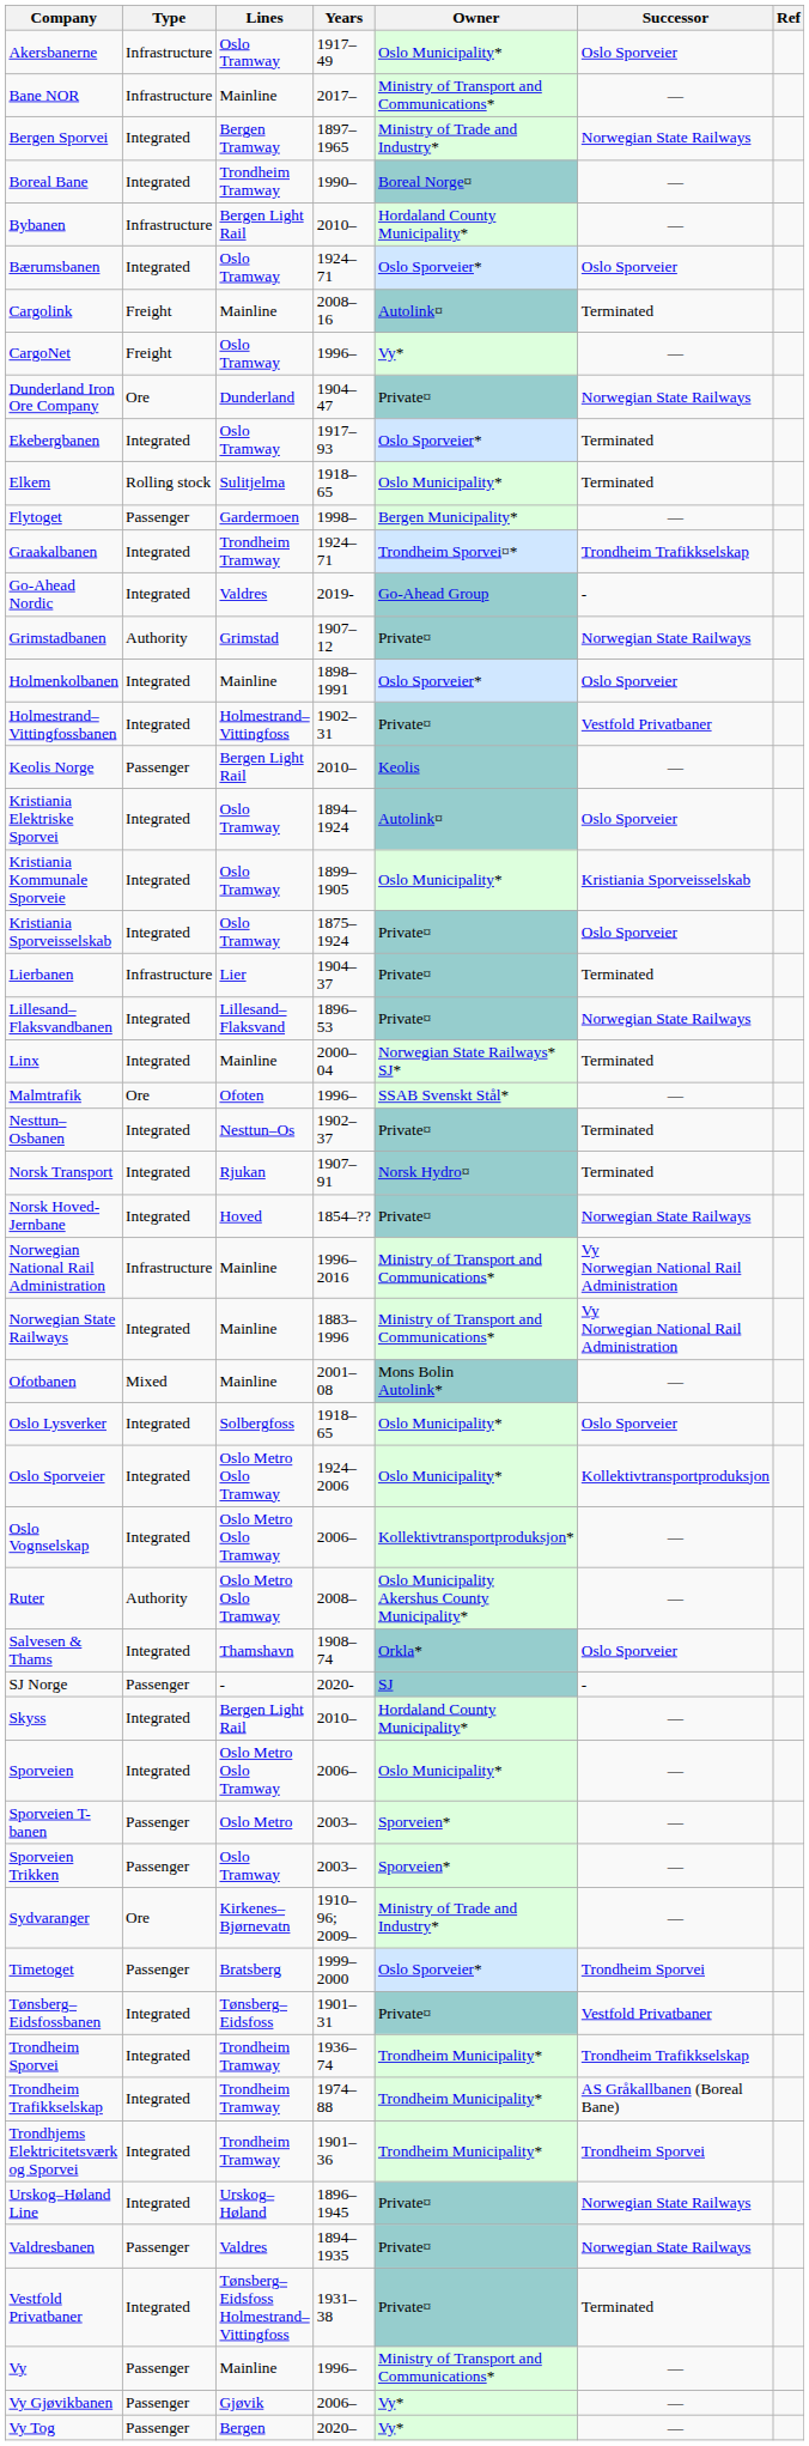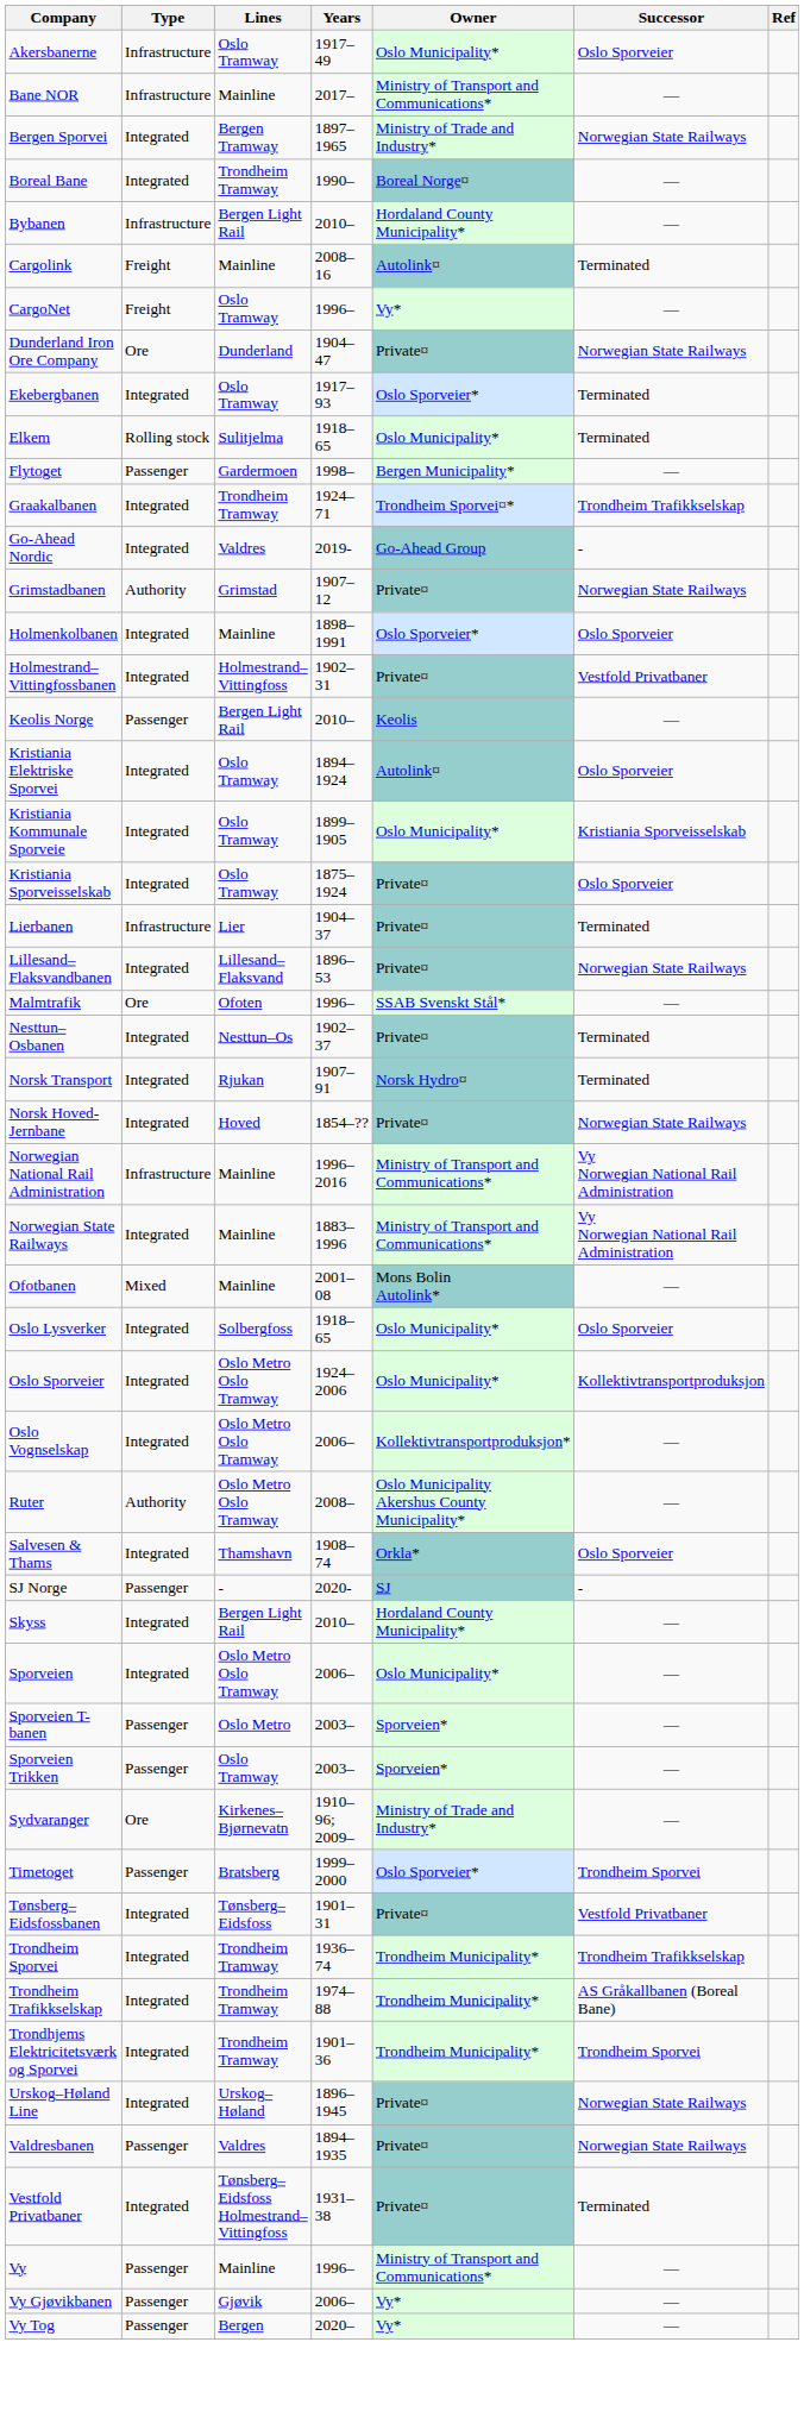 <table class="wikitable sortable">
 <tr>
 <th>Company</th>
 <th>Type</th>
 <th>Lines</th>
 <th>Years</th>
 <th>Owner</th>
 <th>Successor</th>
 <th class="unsortable">Ref</th>
 </tr>
 <tr>
 <td><a href='#'>Akersbanerne</a></td>
 <td>Infrastructure</td>
 <td><a href='#'>Oslo Tramway</a></td>
 <td>1917–49</td>
 <td style="background-color:#DDFFDD"><a href='#'>Oslo Municipality</a>*</td>
 <td><a href='#'>Oslo Sporveier</a></td>
 <td></td>
 </tr>
 <tr>
 <td><a href='#'>Bane NOR</a></td>
 <td>Infrastructure</td>
 <td>Mainline</td>
 <td>2017–</td>
 <td style="background-color:#DDFFDD"><a href='#'>Ministry of Transport and Communications</a>*</td>
 <td align=center>—</td>
 <td></td>
 </tr>
 <tr>
 <td><a href='#'>Bergen Sporvei</a></td>
 <td>Integrated</td>
 <td><a href='#'>Bergen Tramway</a></td>
 <td>1897–1965</td>
 <td style="background-color:#DDFFDD"><a href='#'>Ministry of Trade and Industry</a>*</td>
 <td><a href='#'>Norwegian State Railways</a></td>
 <td></td>
 </tr>
 <tr>
 <td><a href='#'>Boreal Bane</a></td>
 <td>Integrated</td>
 <td><a href='#'>Trondheim Tramway</a></td>
 <td>1990–</td>
 <td style="background-color:#96CDCD"><a href='#'>Boreal Norge</a>¤</td>
 <td align=center>—</td>
 <td></td>
 </tr>
 <tr>
 <td><a href='#'>Bybanen</a></td>
 <td>Infrastructure</td>
 <td><a href='#'>Bergen Light Rail</a></td>
 <td>2010–</td>
 <td style="background-color:#DDFFDD"><a href='#'>Hordaland County Municipality</a>*</td>
 <td align=center>—</td>
-<td></td>
-</tr>
-<tr>
-<td><a href='#'>Bærumsbanen</a></td>
-<td>Integrated</td>
-<td><a href='#'>Oslo Tramway</a></td>
-<td>1924–71</td>
-<td style="background-color:#D0E7FF"><a href='#'>Oslo Sporveier</a>*</td>
-<td><a href='#'>Oslo Sporveier</a></td>
 <td></td>
 </tr>
 <tr>
 <td><a href='#'>Cargolink</a></td>
 <td>Freight</td>
 <td>Mainline</td>
 <td>2008–16</td>
 <td style="background-color:#96CDCD"><a href='#'>Autolink</a>¤</td>
 <td>Terminated</td>
 <td></td>
 </tr>
 <tr>
 <td><a href='#'>CargoNet</a></td>
 <td>Freight</td>
 <td><a href='#'>Oslo Tramway</a></td>
 <td>1996–</td>
 <td style="background-color:#DDFFDD"><a href='#'>Vy</a>*</td>
 <td align=center>—</td>
 <td></td>
 </tr>
 <tr>
 <td><a href='#'>Dunderland Iron Ore Company</a></td>
 <td>Ore</td>
 <td><a href='#'>Dunderland</a></td>
 <td>1904–47</td>
 <td style="background-color:#96CDCD">Private¤</td>
 <td><a href='#'>Norwegian State Railways</a></td>
 <td></td>
 </tr>
 <tr>
 <td><a href='#'>Ekebergbanen</a></td>
 <td>Integrated</td>
 <td><a href='#'>Oslo Tramway</a></td>
 <td>1917–93</td>
 <td style="background-color:#D0E7FF"><a href='#'>Oslo Sporveier</a>*</td>
 <td>Terminated</td>
 <td></td>
 </tr>
 <tr>
 <td><a href='#'>Elkem</a></td>
 <td>Rolling stock</td>
 <td><a href='#'>Sulitjelma</a></td>
 <td>1918–65</td>
 <td style="background-color:#DDFFDD"><a href='#'>Oslo Municipality</a>*</td>
 <td>Terminated</td>
 <td></td>
 </tr>
 <tr>
 <td><a href='#'>Flytoget</a></td>
 <td>Passenger</td>
 <td><a href='#'>Gardermoen</a></td>
 <td>1998–</td>
 <td style="background-color:#DDFFDD"><a href='#'>Bergen Municipality</a>*</td>
 <td align=center>—</td>
 <td></td>
 </tr>
 <tr>
 <td><a href='#'>Graakalbanen</a></td>
 <td>Integrated</td>
 <td><a href='#'>Trondheim Tramway</a></td>
 <td>1924–71</td>
 <td style="background-color:#D0E7FF"><a href='#'>Trondheim Sporvei</a>¤*</td>
 <td><a href='#'>Trondheim Trafikkselskap</a></td>
 <td></td>
 </tr>
 <tr>
 <td><a href='#'>Go-Ahead Nordic</a></td>
 <td>Integrated</td>
 <td><a href='#'>Valdres</a></td>
 <td>2019-</td>
 <td style="background-color:#96CDCD"><a href='#'>Go-Ahead Group</a></td>
 <td>-</td>
 <td></td>
 </tr>
 <tr>
 <td><a href='#'>Grimstadbanen</a></td>
 <td>Authority</td>
 <td><a href='#'>Grimstad</a></td>
 <td>1907–12</td>
 <td style="background-color:#96CDCD">Private¤</td>
 <td><a href='#'>Norwegian State Railways</a></td>
 <td></td>
 </tr>
 <tr>
 <td><a href='#'>Holmenkolbanen</a></td>
 <td>Integrated</td>
 <td>Mainline</td>
 <td>1898–1991</td>
 <td style="background-color:#D0E7FF"><a href='#'>Oslo Sporveier</a>*</td>
 <td><a href='#'>Oslo Sporveier</a></td>
 <td></td>
 </tr>
 <tr>
 <td><a href='#'>Holmestrand–Vittingfossbanen</a></td>
 <td>Integrated</td>
 <td><a href='#'>Holmestrand–Vittingfoss</a></td>
 <td>1902–31</td>
 <td style="background-color:#96CDCD">Private¤</td>
 <td><a href='#'>Vestfold Privatbaner</a></td>
 <td></td>
 </tr>
 <tr>
 <td><a href='#'>Keolis Norge</a></td>
 <td>Passenger</td>
 <td><a href='#'>Bergen Light Rail</a></td>
 <td>2010–</td>
 <td style="background-color:#96CDCD"><a href='#'>Keolis</a></td>
 <td align=center>—</td>
 <td></td>
 </tr>
 <tr>
 <td><a href='#'>Kristiania Elektriske Sporvei</a></td>
 <td>Integrated</td>
 <td><a href='#'>Oslo Tramway</a></td>
 <td>1894–1924</td>
 <td style="background-color:#96CDCD"><a href='#'>Autolink</a>¤</td>
 <td><a href='#'>Oslo Sporveier</a></td>
 <td></td>
 </tr>
 <tr>
 <td><a href='#'>Kristiania Kommunale Sporveie</a></td>
 <td>Integrated</td>
 <td><a href='#'>Oslo Tramway</a></td>
 <td>1899–1905</td>
 <td style="background-color:#DDFFDD"><a href='#'>Oslo Municipality</a>*</td>
 <td><a href='#'>Kristiania Sporveisselskab</a></td>
 <td></td>
 </tr>
 <tr>
 <td><a href='#'>Kristiania Sporveisselskab</a></td>
 <td>Integrated</td>
 <td><a href='#'>Oslo Tramway</a></td>
 <td>1875–1924</td>
 <td style="background-color:#96CDCD">Private¤</td>
 <td><a href='#'>Oslo Sporveier</a></td>
 <td></td>
 </tr>
 <tr>
 <td><a href='#'>Lierbanen</a></td>
 <td>Infrastructure</td>
 <td><a href='#'>Lier</a></td>
 <td>1904–37</td>
 <td style="background-color:#96CDCD">Private¤</td>
 <td>Terminated</td>
 <td></td>
 </tr>
 <tr>
 <td><a href='#'>Lillesand–Flaksvandbanen</a></td>
 <td>Integrated</td>
 <td><a href='#'>Lillesand–Flaksvand</a></td>
 <td>1896–53</td>
 <td style="background-color:#96CDCD">Private¤</td>
 <td><a href='#'>Norwegian State Railways</a></td>
-<td></td>
-</tr>
-<tr>
-<td><a href='#'>Linx</a></td>
-<td>Integrated</td>
-<td>Mainline</td>
-<td>2000–04</td>
-<td style="background-color:#DDFFDD"><a href='#'>Norwegian State Railways</a>*<br><a href='#'>SJ</a>*</td>
-<td>Terminated</td>
 <td></td>
 </tr>
 <tr>
 <td><a href='#'>Malmtrafik</a></td>
 <td>Ore</td>
 <td><a href='#'>Ofoten</a></td>
 <td>1996–</td>
 <td style="background-color:#DDFFDD"><a href='#'>SSAB Svenskt Stål</a>*</td>
 <td align=center>—</td>
 <td></td>
 </tr>
 <tr>
 <td><a href='#'>Nesttun–Osbanen</a></td>
 <td>Integrated</td>
 <td><a href='#'>Nesttun–Os</a></td>
 <td>1902–37</td>
 <td style="background-color:#96CDCD">Private¤</td>
 <td>Terminated</td>
 <td></td>
 </tr>
 <tr>
 <td><a href='#'>Norsk Transport</a></td>
 <td>Integrated</td>
 <td><a href='#'>Rjukan</a></td>
 <td>1907–91</td>
 <td style="background-color:#96CDCD"><a href='#'>Norsk Hydro</a>¤</td>
 <td>Terminated</td>
 <td></td>
 </tr>
 <tr>
 <td><a href='#'>Norsk Hoved-Jernbane</a></td>
 <td>Integrated</td>
 <td><a href='#'>Hoved</a></td>
 <td>1854–??</td>
 <td style="background-color:#96CDCD">Private¤</td>
 <td><a href='#'>Norwegian State Railways</a></td>
 <td></td>
 </tr>
 <tr>
 <td><a href='#'>Norwegian National Rail Administration</a></td>
 <td>Infrastructure</td>
 <td>Mainline</td>
 <td>1996–2016</td>
 <td style="background-color:#DDFFDD"><a href='#'>Ministry of Transport and Communications</a>*</td>
 <td><a href='#'>Vy</a><br><a href='#'>Norwegian National Rail Administration</a></td>
 <td></td>
 </tr>
 <tr>
 <td><a href='#'>Norwegian State Railways</a></td>
 <td>Integrated</td>
 <td>Mainline</td>
 <td>1883–1996</td>
 <td style="background-color:#DDFFDD"><a href='#'>Ministry of Transport and Communications</a>*</td>
 <td><a href='#'>Vy</a><br><a href='#'>Norwegian National Rail Administration</a></td>
 <td></td>
 </tr>
 <tr>
 <td><a href='#'>Ofotbanen</a></td>
 <td>Mixed</td>
 <td>Mainline</td>
 <td>2001–08</td>
 <td style="background-color:#96CDCD">Mons Bolin<br><a href='#'>Autolink</a>*</td>
 <td align=center>—</td>
 <td></td>
 </tr>
 <tr>
 <td><a href='#'>Oslo Lysverker</a></td>
 <td>Integrated</td>
 <td><a href='#'>Solbergfoss</a></td>
 <td>1918–65</td>
 <td style="background-color:#DDFFDD"><a href='#'>Oslo Municipality</a>*</td>
 <td><a href='#'>Oslo Sporveier</a></td>
 <td></td>
 </tr>
 <tr>
 <td><a href='#'>Oslo Sporveier</a></td>
 <td>Integrated</td>
 <td><a href='#'>Oslo Metro</a><br><a href='#'>Oslo Tramway</a></td>
 <td>1924–2006</td>
 <td style="background-color:#DDFFDD"><a href='#'>Oslo Municipality</a>*</td>
 <td><a href='#'>Kollektivtransportproduksjon</a></td>
 <td></td>
 </tr>
 <tr>
 <td><a href='#'>Oslo Vognselskap</a></td>
 <td>Integrated</td>
 <td><a href='#'>Oslo Metro</a><br><a href='#'>Oslo Tramway</a></td>
 <td>2006–</td>
 <td style="background-color:#DDFFDD"><a href='#'>Kollektivtransportproduksjon</a>*</td>
 <td align=center>—</td>
 <td></td>
 </tr>
 <tr>
 <td><a href='#'>Ruter</a></td>
 <td>Authority</td>
 <td><a href='#'>Oslo Metro</a><br><a href='#'>Oslo Tramway</a></td>
 <td>2008–</td>
 <td style="background-color:#DDFFDD"><a href='#'>Oslo Municipality</a><br><a href='#'>Akershus County Municipality</a>*</td>
 <td align=center>—</td>
 <td></td>
 </tr>
 <tr>
 <td><a href='#'>Salvesen & Thams</a></td>
 <td>Integrated</td>
 <td><a href='#'>Thamshavn</a></td>
 <td>1908–74</td>
 <td style="background-color:#96CDCD"><a href='#'>Orkla</a>*</td>
 <td><a href='#'>Oslo Sporveier</a></td>
 <td></td>
 </tr>
 <tr>
 <td>SJ Norge</td>
 <td>Passenger</td>
 <td>-</td>
 <td>2020-</td>
 <td style="background-color:#96CDCD"><a href='#'>SJ</a></td>
 <td>-</td>
 <td></td>
 </tr>
 <tr>
 <td><a href='#'>Skyss</a></td>
 <td>Integrated</td>
 <td><a href='#'>Bergen Light Rail</a></td>
 <td>2010–</td>
 <td style="background-color:#DDFFDD"><a href='#'>Hordaland County Municipality</a>*</td>
 <td align=center>—</td>
 <td></td>
 </tr>
 <tr>
 <td><a href='#'>Sporveien</a></td>
 <td>Integrated</td>
 <td><a href='#'>Oslo Metro</a><br><a href='#'>Oslo Tramway</a></td>
 <td>2006–</td>
 <td style="background-color:#DDFFDD"><a href='#'>Oslo Municipality</a>*</td>
 <td align=center>—</td>
 <td></td>
 </tr>
 <tr>
 <td><a href='#'>Sporveien T-banen</a></td>
 <td>Passenger</td>
 <td><a href='#'>Oslo Metro</a></td>
 <td>2003–</td>
 <td style="background-color:#DDFFDD"><a href='#'>Sporveien</a>*</td>
 <td align=center>—</td>
 <td></td>
 </tr>
 <tr>
 <td><a href='#'>Sporveien Trikken</a></td>
 <td>Passenger</td>
 <td><a href='#'>Oslo Tramway</a></td>
 <td>2003–</td>
 <td style="background-color:#DDFFDD"><a href='#'>Sporveien</a>*</td>
 <td align=center>—</td>
 <td></td>
 </tr>
 <tr>
 <td><a href='#'>Sydvaranger</a></td>
 <td>Ore</td>
 <td><a href='#'>Kirkenes–Bjørnevatn</a></td>
 <td>1910–96;<br>2009–</td>
 <td style="background-color:#DDFFDD"><a href='#'>Ministry of Trade and Industry</a>*</td>
 <td align=center>—</td>
 <td></td>
 </tr>
 <tr>
 <td><a href='#'>Timetoget</a></td>
 <td>Passenger</td>
 <td><a href='#'>Bratsberg</a></td>
 <td>1999–2000</td>
 <td style="background-color:#D0E7FF"><a href='#'>Oslo Sporveier</a>*</td>
 <td><a href='#'>Trondheim Sporvei</a></td>
 <td></td>
 </tr>
 <tr>
 <td><a href='#'>Tønsberg–Eidsfossbanen</a></td>
 <td>Integrated</td>
 <td><a href='#'>Tønsberg–Eidsfoss</a></td>
 <td>1901–31</td>
 <td style="background-color:#96CDCD">Private¤</td>
 <td><a href='#'>Vestfold Privatbaner</a></td>
 <td></td>
 </tr>
 <tr>
 <td><a href='#'>Trondheim Sporvei</a></td>
 <td>Integrated</td>
 <td><a href='#'>Trondheim Tramway</a></td>
 <td>1936–74</td>
 <td style="background-color:#DDFFDD"><a href='#'>Trondheim Municipality</a>*</td>
 <td><a href='#'>Trondheim Trafikkselskap</a></td>
 <td></td>
 </tr>
 <tr>
 <td><a href='#'>Trondheim Trafikkselskap</a></td>
 <td>Integrated</td>
 <td><a href='#'>Trondheim Tramway</a></td>
 <td>1974–88</td>
 <td style="background-color:#DDFFDD"><a href='#'>Trondheim Municipality</a>*</td>
 <td><a href='#'>AS Gråkallbanen</a> (Boreal Bane)</td>
 <td></td>
 </tr>
 <tr>
 <td><a href='#'>Trondhjems Elektricitetsværk og Sporvei</a></td>
 <td>Integrated</td>
 <td><a href='#'>Trondheim Tramway</a></td>
 <td>1901–36</td>
 <td style="background-color:#DDFFDD"><a href='#'>Trondheim Municipality</a>*</td>
 <td><a href='#'>Trondheim Sporvei</a></td>
 <td></td>
 </tr>
 <tr>
 <td><a href='#'>Urskog–Høland Line</a></td>
 <td>Integrated</td>
 <td><a href='#'>Urskog–Høland</a></td>
 <td>1896–1945</td>
 <td style="background-color:#96CDCD">Private¤</td>
 <td><a href='#'>Norwegian State Railways</a></td>
 <td></td>
 </tr>
 <tr>
 <td><a href='#'>Valdresbanen</a></td>
 <td>Passenger</td>
 <td><a href='#'>Valdres</a></td>
 <td>1894–1935</td>
 <td style="background-color:#96CDCD">Private¤</td>
 <td><a href='#'>Norwegian State Railways</a></td>
 <td></td>
 </tr>
 <tr>
 <td><a href='#'>Vestfold Privatbaner</a></td>
 <td>Integrated</td>
 <td><a href='#'>Tønsberg–Eidsfoss</a><br><a href='#'>Holmestrand–Vittingfoss</a></td>
 <td>1931–38</td>
 <td style="background-color:#96CDCD">Private¤</td>
 <td>Terminated</td>
 <td></td>
 </tr>
 <tr>
 <td><a href='#'>Vy</a></td>
 <td>Passenger</td>
 <td>Mainline</td>
 <td>1996–</td>
 <td style="background-color:#DDFFDD"><a href='#'>Ministry of Transport and Communications</a>*</td>
 <td align=center>—</td>
 <td></td>
 </tr>
 <tr>
 <td><a href='#'>Vy Gjøvikbanen</a></td>
 <td>Passenger</td>
 <td><a href='#'>Gjøvik</a></td>
 <td>2006–</td>
 <td style="background-color:#DDFFDD"><a href='#'>Vy</a>*</td>
 <td align=center>—</td>
 <td></td>
 </tr>
 <tr>
 <td><a href='#'>Vy Tog</a></td>
 <td>Passenger</td>
 <td><a href='#'>Bergen</a></td>
 <td>2020–</td>
 <td style="background-color:#DDFFDD"><a href='#'>Vy</a>*</td>
 <td align=center>—</td>
 <td></td>
 </tr>
 </table>
